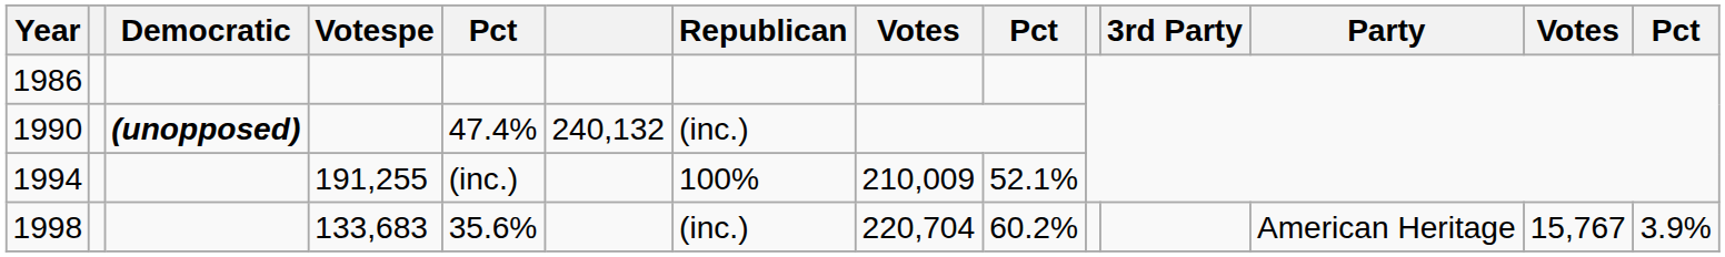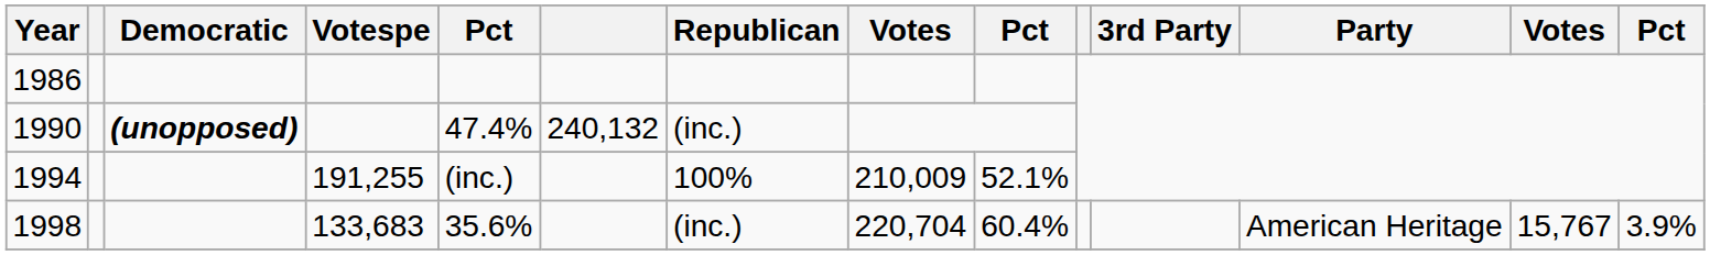 <table class="wikitable" style="margin:0.5em ; font-size:95%">
 <tr>
 <th>Year</th>
 <th></th>
 <th>Democratic</th>
 <th>Votespe</th>
 <th>Pct</th>
 <th></th>
 <th>Republican</th>
 <th>Votes</th>
 <th>Pct</th>
 <th></th>
 <th>3rd Party</th>
 <th>Party</th>
 <th>Votes</th>
 <th>Pct</th>
 </tr>
 <tr>
 <td>1986</td>
 <td></td>
 <td></td>
 <td></td>
 <td></td>
 <td></td>
 <td></td>
 <td></td>
 <td></td>
 <td rowspan=3 colspan=5></td>
 </tr>
 <tr>
 <td>1990</td>
 <td></td>
 <td><strong><em>(unopposed)</em></strong></td>
 <td></td>
 <td>47.4%</td>
 <td>240,132</td>
 <td> (inc.)</td>
 </tr>
 <tr>
 <td>1994</td>
 <td></td>
 <td></td>
 <td>191,255</td>
 <td> (inc.)</td>
 <td></td>
 <td>100%</td>
 <td>210,009</td>
 <td>52.1%</td>
 </tr>
 <tr>
 <td>1998</td>
 <td></td>
 <td></td>
 <td>133,683</td>
 <td>35.6%</td>
 <td></td>
 <td> (inc.)</td>
 <td>220,704</td>
-<td>60.2%</td>
+<td>60.4%</td>
 <td></td>
 <td></td>
 <td>American Heritage</td>
 <td>15,767</td>
 <td>3.9%</td>
 </tr>
 </table>
